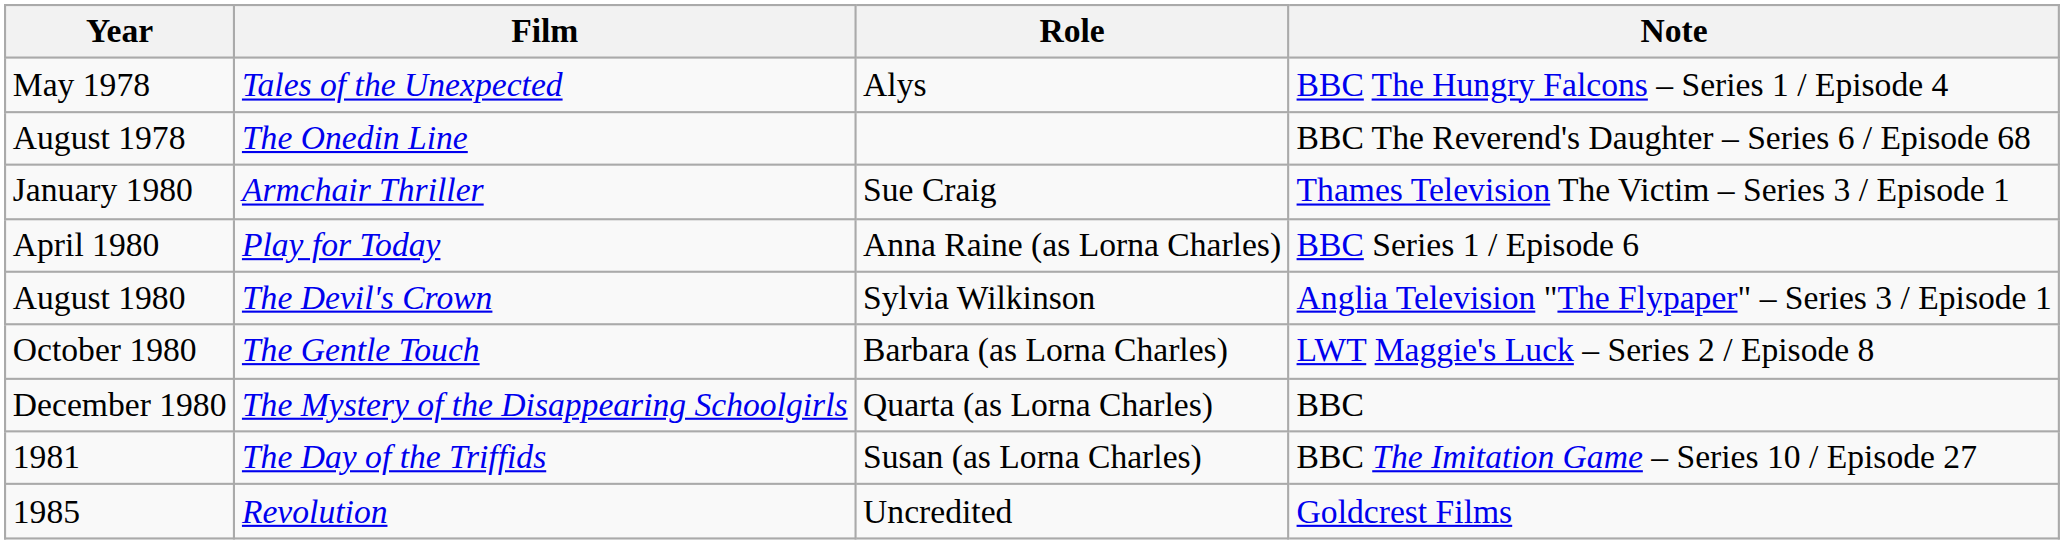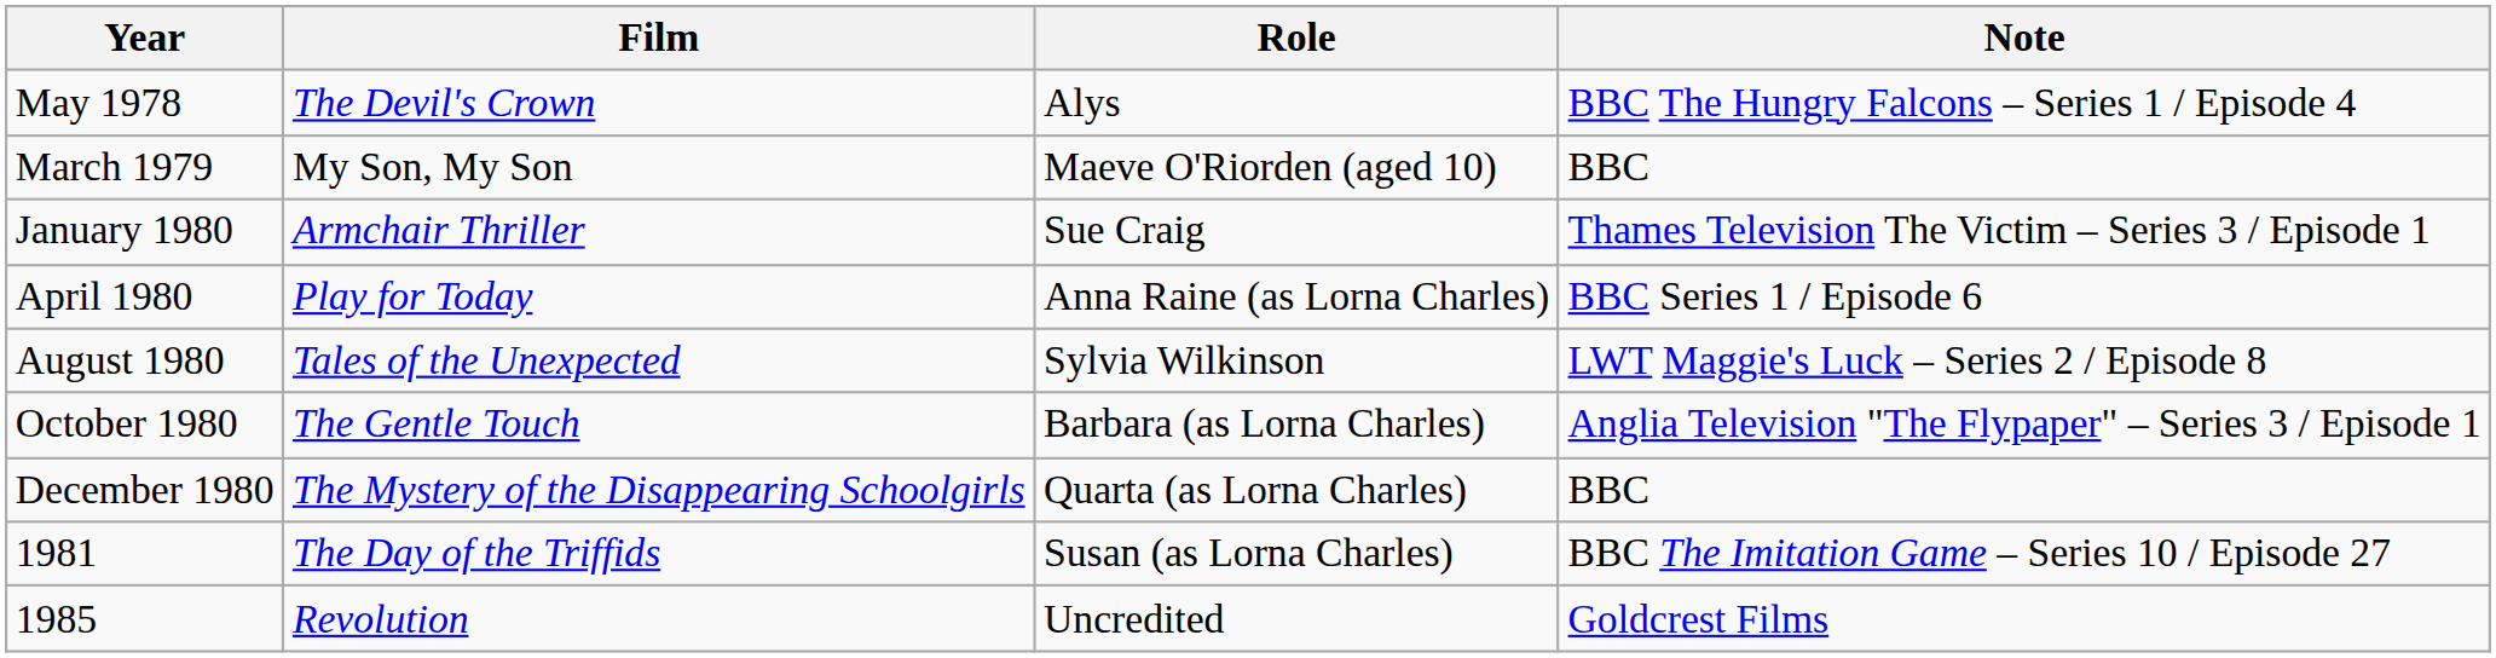 <table class="wikitable">
 <tr>
 <th>Year</th>
 <th>Film</th>
 <th>Role</th>
 <th>Note</th>
 </tr>
 <tr>
 <td>May 1978</td>
-<td><em><a href='#'>Tales of the Unexpected</a></em></td>
+<td><em><a href='#'>The Devil's Crown</a></em></td>
 <td>Alys</td>
 <td><a href='#'>BBC</a> <a href='#'>The Hungry Falcons</a> – Series 1 / Episode 4</td>
 </tr>
 <tr>
-<td>August 1978</td>
-<td><em><a href='#'>The Onedin Line</a></em></td>
-<td></td>
-<td>BBC The Reverend's Daughter – Series 6 / Episode 68</td>
+<td>March 1979</td>
+<td>My Son, My Son</td>
+<td>Maeve O'Riorden (aged 10)</td>
+<td>BBC</td>
 </tr>
 <tr>
 <td>January 1980</td>
 <td><em><a href='#'>Armchair Thriller</a></em></td>
 <td>Sue Craig</td>
 <td><a href='#'>Thames Television</a> The Victim – Series 3 / Episode 1</td>
 </tr>
 <tr>
 <td>April 1980</td>
 <td><em><a href='#'>Play for Today</a></em></td>
 <td>Anna Raine (as Lorna Charles)</td>
 <td><a href='#'>BBC</a> Series 1 / Episode 6</td>
 </tr>
 <tr>
 <td>August 1980</td>
-<td><em><a href='#'>The Devil's Crown</a></em></td>
+<td><em><a href='#'>Tales of the Unexpected</a></em></td>
 <td>Sylvia Wilkinson</td>
-<td><a href='#'>Anglia Television</a> "<a href='#'>The Flypaper</a>" – Series 3 / Episode 1</td>
+<td><a href='#'>LWT</a> <a href='#'>Maggie's Luck</a> – Series 2 / Episode 8</td>
 </tr>
 <tr>
 <td>October 1980</td>
 <td><em><a href='#'>The Gentle Touch</a></em></td>
 <td>Barbara (as Lorna Charles)</td>
-<td><a href='#'>LWT</a> <a href='#'>Maggie's Luck</a> – Series 2 / Episode 8</td>
+<td><a href='#'>Anglia Television</a> "<a href='#'>The Flypaper</a>" – Series 3 / Episode 1</td>
 </tr>
 <tr>
 <td>December 1980</td>
 <td><em><a href='#'>The Mystery of the Disappearing Schoolgirls</a></em></td>
 <td>Quarta (as Lorna Charles)</td>
 <td>BBC</td>
 </tr>
 <tr>
 <td>1981</td>
 <td><em><a href='#'>The Day of the Triffids</a></em></td>
 <td>Susan (as Lorna Charles)</td>
 <td>BBC <em><a href='#'>The Imitation Game</a></em> – Series 10 / Episode 27</td>
 </tr>
 <tr>
 <td>1985</td>
 <td><em><a href='#'>Revolution</a></em></td>
 <td>Uncredited</td>
 <td><a href='#'>Goldcrest Films</a></td>
 </tr>
 </table>
